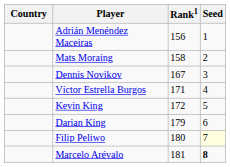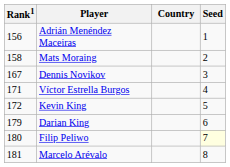 <table class="sortable wikitable">
 <tr>
+<th>Rank<sup>1</sup></th>
+<th width="175">Player</th>
 <th width="70">Country</th>
-<th width="175">Player</th>
-<th>Rank<sup>1</sup></th>
 <th>Seed</th>
 </tr>
 <tr>
+<td>156</td>
+<td><a href='#'>Adrián Menéndez Maceiras</a></td>
 <td></td>
-<td><a href='#'>Adrián Menéndez Maceiras</a></td>
-<td>156</td>
 <td>1</td>
 </tr>
 <tr>
+<td>158</td>
+<td><a href='#'>Mats Moraing</a></td>
 <td></td>
-<td><a href='#'>Mats Moraing</a></td>
-<td>158</td>
 <td>2</td>
 </tr>
 <tr>
+<td>167</td>
+<td><a href='#'>Dennis Novikov</a></td>
 <td></td>
-<td><a href='#'>Dennis Novikov</a></td>
-<td>167</td>
 <td>3</td>
 </tr>
 <tr>
+<td>171</td>
+<td><a href='#'>Víctor Estrella Burgos</a></td>
 <td></td>
-<td><a href='#'>Víctor Estrella Burgos</a></td>
-<td>171</td>
 <td>4</td>
 </tr>
 <tr>
+<td>172</td>
+<td><a href='#'>Kevin King</a></td>
 <td></td>
-<td><a href='#'>Kevin King</a></td>
-<td>172</td>
 <td>5</td>
 </tr>
 <tr>
+<td>179</td>
+<td><a href='#'>Darian King</a></td>
 <td></td>
-<td><a href='#'>Darian King</a></td>
-<td>179</td>
 <td>6</td>
 </tr>
 <tr>
+<td>180</td>
+<td><a href='#'>Filip Peliwo</a></td>
 <td></td>
-<td><a href='#'>Filip Peliwo</a></td>
-<td>180</td>
 <td style="background: lightyellow;">7</td>
 </tr>
 <tr>
+<td>181</td>
+<td><a href='#'>Marcelo Arévalo</a></td>
 <td></td>
-<td><a href='#'>Marcelo Arévalo</a></td>
-<td>181</td>
-<td><strong>8</strong></td>
+<td>8</td>
 </tr>
 </table>
